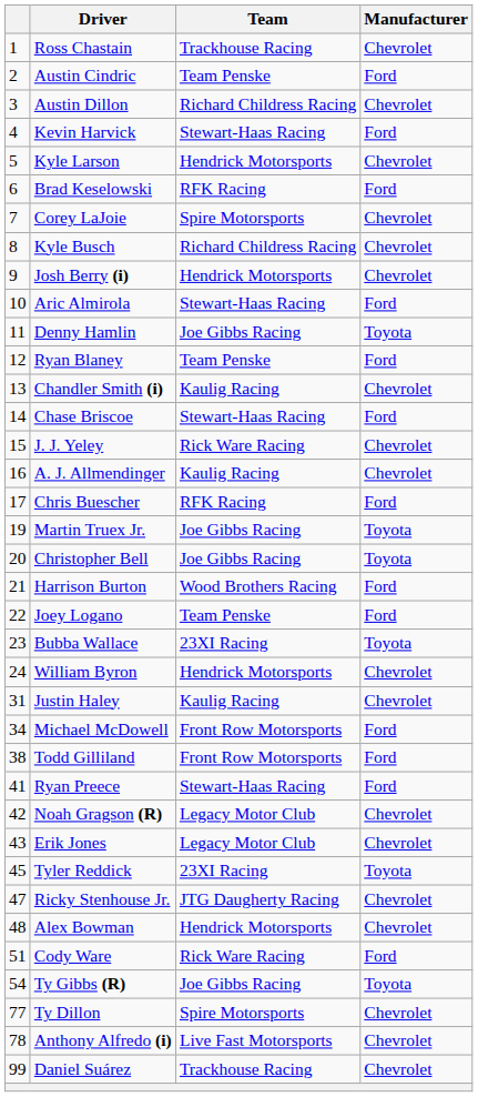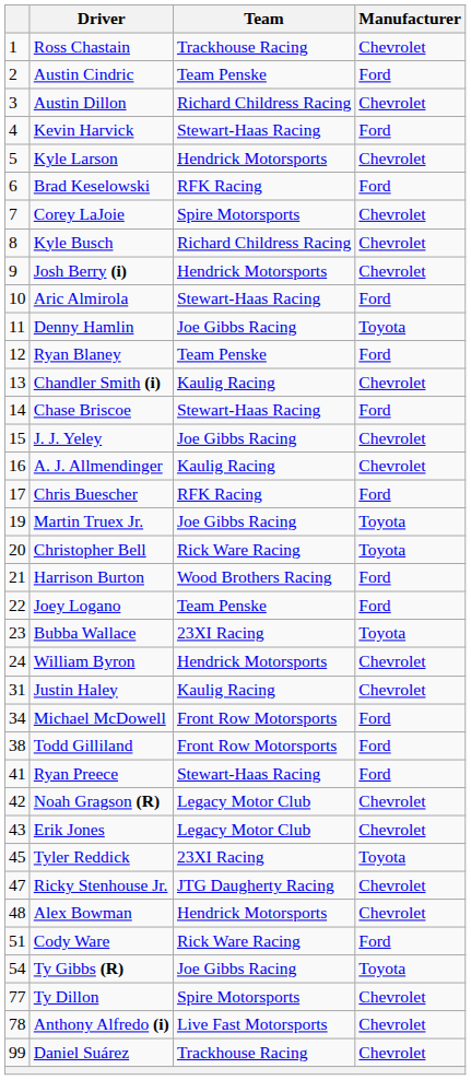 <table class="wikitable" style="font-size:95%">
 <tr>
 <th></th>
 <th>Driver</th>
 <th>Team</th>
 <th>Manufacturer</th>
 </tr>
 <tr>
 <td>1</td>
 <td><a href='#'>Ross Chastain</a></td>
 <td nowrap><a href='#'>Trackhouse Racing</a></td>
 <td><a href='#'>Chevrolet</a></td>
 </tr>
 <tr>
 <td>2</td>
 <td><a href='#'>Austin Cindric</a></td>
 <td><a href='#'>Team Penske</a></td>
 <td><a href='#'>Ford</a></td>
 </tr>
 <tr>
 <td>3</td>
 <td><a href='#'>Austin Dillon</a></td>
 <td><a href='#'>Richard Childress Racing</a></td>
 <td><a href='#'>Chevrolet</a></td>
 </tr>
 <tr>
 <td>4</td>
 <td><a href='#'>Kevin Harvick</a></td>
 <td><a href='#'>Stewart-Haas Racing</a></td>
 <td><a href='#'>Ford</a></td>
 </tr>
 <tr>
 <td>5</td>
 <td><a href='#'>Kyle Larson</a></td>
 <td><a href='#'>Hendrick Motorsports</a></td>
 <td><a href='#'>Chevrolet</a></td>
 </tr>
 <tr>
 <td>6</td>
 <td><a href='#'>Brad Keselowski</a></td>
 <td><a href='#'>RFK Racing</a></td>
 <td><a href='#'>Ford</a></td>
 </tr>
 <tr>
 <td>7</td>
 <td><a href='#'>Corey LaJoie</a></td>
 <td><a href='#'>Spire Motorsports</a></td>
 <td><a href='#'>Chevrolet</a></td>
 </tr>
 <tr>
 <td>8</td>
 <td><a href='#'>Kyle Busch</a></td>
 <td><a href='#'>Richard Childress Racing</a></td>
 <td><a href='#'>Chevrolet</a></td>
 </tr>
 <tr>
 <td>9</td>
 <td><a href='#'>Josh Berry</a> <strong>(i)</strong></td>
 <td><a href='#'>Hendrick Motorsports</a></td>
 <td><a href='#'>Chevrolet</a></td>
 </tr>
 <tr>
 <td>10</td>
 <td><a href='#'>Aric Almirola</a></td>
 <td><a href='#'>Stewart-Haas Racing</a></td>
 <td><a href='#'>Ford</a></td>
 </tr>
 <tr>
 <td>11</td>
 <td><a href='#'>Denny Hamlin</a></td>
 <td><a href='#'>Joe Gibbs Racing</a></td>
 <td><a href='#'>Toyota</a></td>
 </tr>
 <tr>
 <td>12</td>
 <td><a href='#'>Ryan Blaney</a></td>
 <td><a href='#'>Team Penske</a></td>
 <td><a href='#'>Ford</a></td>
 </tr>
 <tr>
 <td>13</td>
 <td><a href='#'>Chandler Smith</a> <strong>(i)</strong></td>
 <td><a href='#'>Kaulig Racing</a></td>
 <td><a href='#'>Chevrolet</a></td>
 </tr>
 <tr>
 <td>14</td>
 <td><a href='#'>Chase Briscoe</a></td>
 <td><a href='#'>Stewart-Haas Racing</a></td>
 <td><a href='#'>Ford</a></td>
 </tr>
 <tr>
 <td>15</td>
 <td><a href='#'>J. J. Yeley</a></td>
-<td><a href='#'>Rick Ware Racing</a></td>
+<td><a href='#'>Joe Gibbs Racing</a></td>
 <td><a href='#'>Chevrolet</a></td>
 </tr>
 <tr>
 <td>16</td>
 <td><a href='#'>A. J. Allmendinger</a></td>
 <td><a href='#'>Kaulig Racing</a></td>
 <td><a href='#'>Chevrolet</a></td>
 </tr>
 <tr>
 <td>17</td>
 <td><a href='#'>Chris Buescher</a></td>
 <td><a href='#'>RFK Racing</a></td>
 <td><a href='#'>Ford</a></td>
 </tr>
 <tr>
 <td>19</td>
 <td><a href='#'>Martin Truex Jr.</a></td>
 <td><a href='#'>Joe Gibbs Racing</a></td>
 <td><a href='#'>Toyota</a></td>
 </tr>
 <tr>
 <td>20</td>
 <td><a href='#'>Christopher Bell</a></td>
-<td><a href='#'>Joe Gibbs Racing</a></td>
+<td><a href='#'>Rick Ware Racing</a></td>
 <td><a href='#'>Toyota</a></td>
 </tr>
 <tr>
 <td>21</td>
 <td><a href='#'>Harrison Burton</a></td>
 <td><a href='#'>Wood Brothers Racing</a></td>
 <td><a href='#'>Ford</a></td>
 </tr>
 <tr>
 <td>22</td>
 <td><a href='#'>Joey Logano</a></td>
 <td><a href='#'>Team Penske</a></td>
 <td><a href='#'>Ford</a></td>
 </tr>
 <tr>
 <td>23</td>
 <td><a href='#'>Bubba Wallace</a></td>
 <td><a href='#'>23XI Racing</a></td>
 <td><a href='#'>Toyota</a></td>
 </tr>
 <tr>
 <td>24</td>
 <td><a href='#'>William Byron</a></td>
 <td><a href='#'>Hendrick Motorsports</a></td>
 <td><a href='#'>Chevrolet</a></td>
 </tr>
 <tr>
 <td>31</td>
 <td><a href='#'>Justin Haley</a></td>
 <td><a href='#'>Kaulig Racing</a></td>
 <td><a href='#'>Chevrolet</a></td>
 </tr>
 <tr>
 <td>34</td>
 <td><a href='#'>Michael McDowell</a></td>
 <td><a href='#'>Front Row Motorsports</a></td>
 <td><a href='#'>Ford</a></td>
 </tr>
 <tr>
 <td>38</td>
 <td><a href='#'>Todd Gilliland</a></td>
 <td><a href='#'>Front Row Motorsports</a></td>
 <td><a href='#'>Ford</a></td>
 </tr>
 <tr>
 <td>41</td>
 <td><a href='#'>Ryan Preece</a></td>
 <td><a href='#'>Stewart-Haas Racing</a></td>
 <td><a href='#'>Ford</a></td>
 </tr>
 <tr>
 <td>42</td>
 <td><a href='#'>Noah Gragson</a> <strong>(R)</strong></td>
 <td><a href='#'>Legacy Motor Club</a></td>
 <td><a href='#'>Chevrolet</a></td>
 </tr>
 <tr>
 <td>43</td>
 <td><a href='#'>Erik Jones</a></td>
 <td><a href='#'>Legacy Motor Club</a></td>
 <td><a href='#'>Chevrolet</a></td>
 </tr>
 <tr>
 <td>45</td>
 <td><a href='#'>Tyler Reddick</a></td>
 <td><a href='#'>23XI Racing</a></td>
 <td><a href='#'>Toyota</a></td>
 </tr>
 <tr>
 <td>47</td>
 <td nowrap><a href='#'>Ricky Stenhouse Jr.</a></td>
 <td><a href='#'>JTG Daugherty Racing</a></td>
 <td><a href='#'>Chevrolet</a></td>
 </tr>
 <tr>
 <td>48</td>
 <td><a href='#'>Alex Bowman</a></td>
 <td><a href='#'>Hendrick Motorsports</a></td>
 <td><a href='#'>Chevrolet</a></td>
 </tr>
 <tr>
 <td>51</td>
 <td><a href='#'>Cody Ware</a></td>
 <td><a href='#'>Rick Ware Racing</a></td>
 <td><a href='#'>Ford</a></td>
 </tr>
 <tr>
 <td>54</td>
 <td><a href='#'>Ty Gibbs</a> <strong>(R)</strong></td>
 <td><a href='#'>Joe Gibbs Racing</a></td>
 <td><a href='#'>Toyota</a></td>
 </tr>
 <tr>
 <td>77</td>
 <td><a href='#'>Ty Dillon</a></td>
 <td><a href='#'>Spire Motorsports</a></td>
 <td><a href='#'>Chevrolet</a></td>
 </tr>
 <tr>
 <td>78</td>
 <td><a href='#'>Anthony Alfredo</a> <strong>(i)</strong></td>
 <td><a href='#'>Live Fast Motorsports</a></td>
 <td><a href='#'>Chevrolet</a></td>
 </tr>
 <tr>
 <td>99</td>
 <td><a href='#'>Daniel Suárez</a></td>
 <td><a href='#'>Trackhouse Racing</a></td>
 <td><a href='#'>Chevrolet</a></td>
 </tr>
 <tr>
 <th colspan="4"></th>
 </tr>
 </table>
